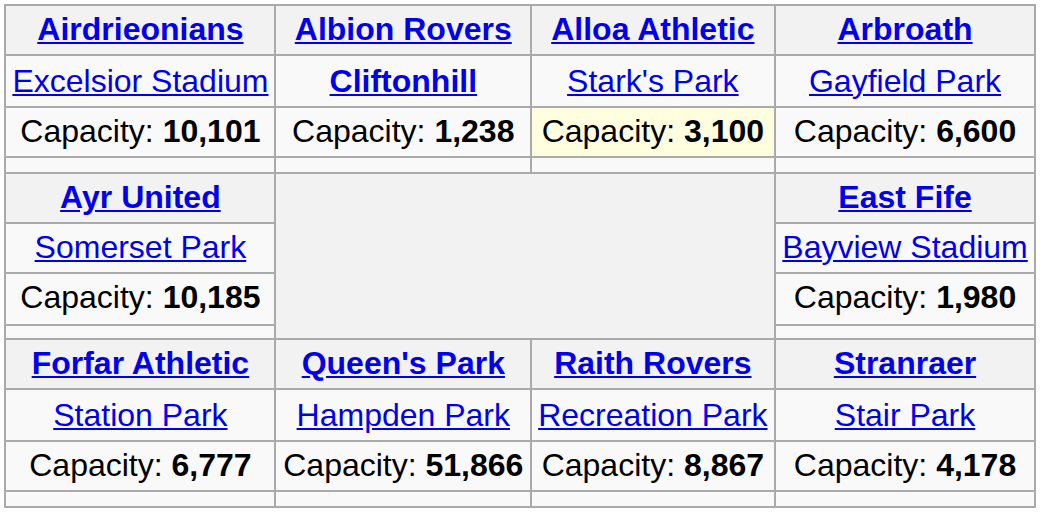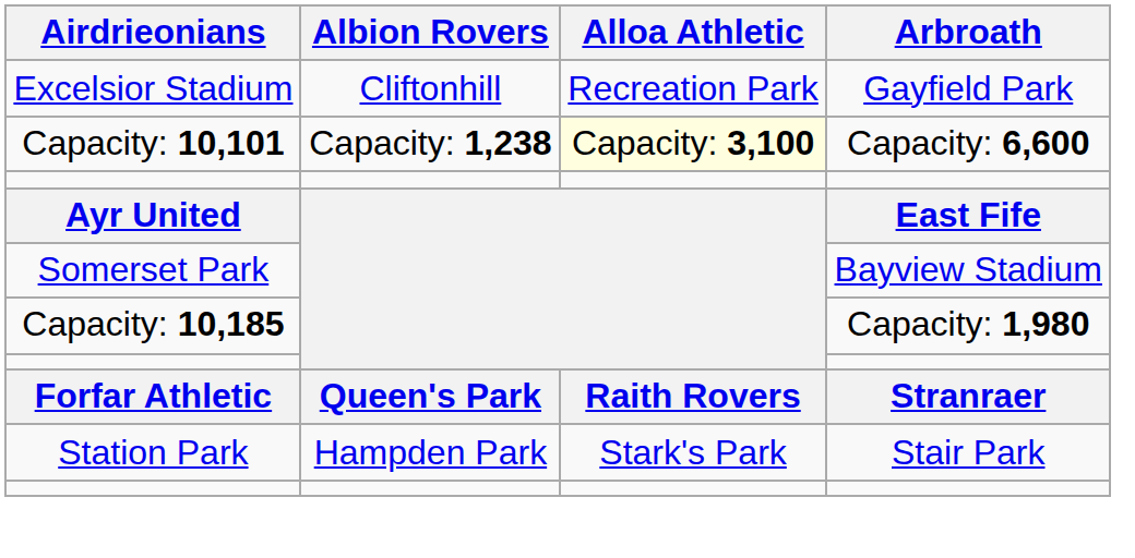 <table class="wikitable" style="text-align:center">
 <tr>
 <th><a href='#'>Airdrieonians</a></th>
 <th><a href='#'>Albion Rovers</a></th>
 <th><a href='#'>Alloa Athletic</a></th>
 <th><a href='#'>Arbroath</a></th>
 </tr>
 <tr>
 <td><a href='#'>Excelsior Stadium</a></td>
-<td><strong><a href='#'>Cliftonhill</a></strong></td>
-<td><a href='#'>Stark's Park</a></td>
+<td><a href='#'>Cliftonhill</a></td>
+<td><a href='#'>Recreation Park</a></td>
 <td><a href='#'>Gayfield Park</a></td>
 </tr>
 <tr>
 <td>Capacity: <strong>10,101</strong></td>
 <td>Capacity: <strong>1,238</strong></td>
 <td style="background: lightyellow;">Capacity: <strong>3,100</strong></td>
 <td>Capacity: <strong>6,600</strong></td>
 </tr>
 <tr>
 <td></td>
 <td></td>
 <td></td>
 <td></td>
 </tr>
 <tr>
 <th><a href='#'>Ayr United</a></th>
 <th colspan=2 rowspan=4><br></th>
 <th><a href='#'>East Fife</a></th>
 </tr>
 <tr>
 <td><a href='#'>Somerset Park</a></td>
 <td><a href='#'>Bayview Stadium</a></td>
 </tr>
 <tr>
 <td>Capacity: <strong>10,185</strong></td>
 <td>Capacity: <strong>1,980</strong></td>
 </tr>
 <tr>
 <td></td>
 <td></td>
 </tr>
 <tr>
 <th><a href='#'>Forfar Athletic</a></th>
 <th><a href='#'>Queen's Park</a></th>
 <th><a href='#'>Raith Rovers</a></th>
 <th><a href='#'>Stranraer</a></th>
 </tr>
 <tr>
 <td><a href='#'>Station Park</a></td>
 <td><a href='#'>Hampden Park</a></td>
-<td><a href='#'>Recreation Park</a></td>
+<td><a href='#'>Stark's Park</a></td>
 <td><a href='#'>Stair Park</a></td>
-</tr>
-<tr>
-<td>Capacity: <strong>6,777</strong></td>
-<td>Capacity: <strong>51,866</strong></td>
-<td>Capacity: <strong>8,867</strong></td>
-<td>Capacity: <strong>4,178</strong></td>
 </tr>
 <tr>
 <td></td>
 <td></td>
 <td></td>
 <td></td>
 </tr>
 </table>
